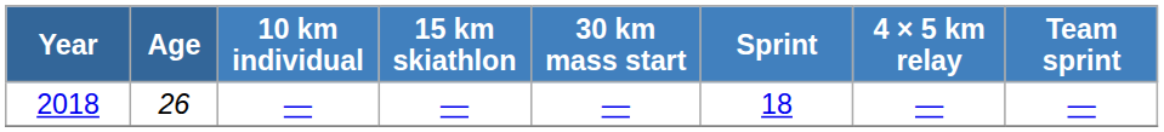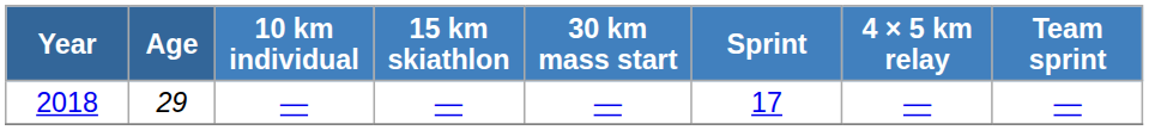 <table class="wikitable" style="font-size:95%; text-align:center; border:grey solid 1px; border-collapse:collapse; background:#ffffff;">
 <tr>
 <th style="background-color:#369; color:white; width:60px;"> Year </th>
 <th style="background-color:#369; color:white; width:40px;"> Age </th>
 <th style="background-color:#4180be; color:white; width:75px;"> 10 km <br> individual </th>
 <th style="background-color:#4180be; color:white; width:75px;"> 15 km <br> skiathlon </th>
 <th style="background-color:#4180be; color:white; width:75px;"> 30 km <br> mass start </th>
 <th style="background-color:#4180be; color:white; width:75px;"> Sprint </th>
 <th style="background-color:#4180be; color:white; width:75px;"> 4 × 5 km <br> relay </th>
 <th style="background-color:#4180be; color:white; width:75px;"> Team <br> sprint </th>
 </tr>
 <tr>
 <td><a href='#'>2018</a></td>
-<td><em>26</em></td>
+<td><em>29</em></td>
 <td><a href='#'>—</a></td>
 <td><a href='#'>—</a></td>
 <td><a href='#'>—</a></td>
-<td><a href='#'>18</a></td>
+<td><a href='#'>17</a></td>
 <td><a href='#'>—</a></td>
 <td><a href='#'>—</a></td>
 </tr>
 <tr>
 </tr>
 </table>
